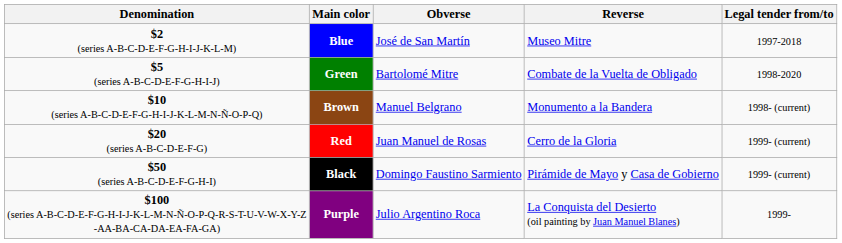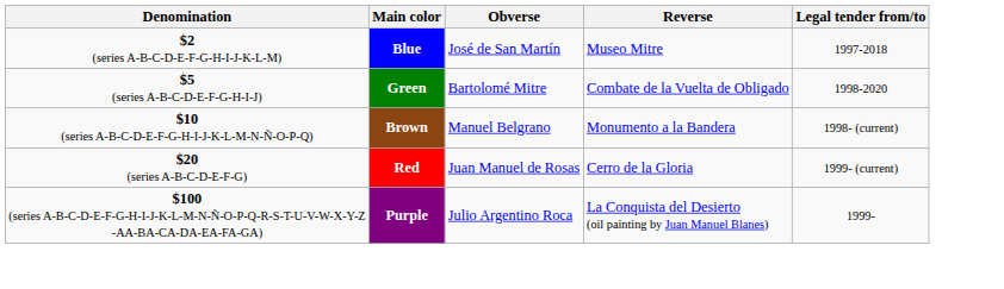 <table class="wikitable">
 <tr>
 <th>Denomination</th>
 <th>Main color</th>
 <th>Obverse</th>
 <th>Reverse</th>
 <th>Legal tender from/to</th>
 </tr>
 <tr align="center">
 <td><strong>$2</strong><br><small>(series A-B-C-D-E-F-G-H-I-J-K-L-M)</small></td>
 <td style="background:Blue; color:white"><strong>Blue</strong></td>
 <td align="left"><a href='#'>José de San Martín</a></td>
 <td align="left"><a href='#'>Museo Mitre</a></td>
 <td><small>1997-2018</small></td>
 </tr>
 <tr align="center">
 <td><strong>$5</strong><br><small>(series A-B-C-D-E-F-G-H-I-J)</small></td>
 <td style="background:Green; color:white"><strong>Green</strong></td>
 <td align="left"><a href='#'>Bartolomé Mitre</a></td>
 <td align="left"><a href='#'>Combate de la Vuelta de Obligado</a></td>
 <td><small>1998-2020</small></td>
 </tr>
 <tr align="center">
 <td><strong>$10</strong><br><small>(series A-B-C-D-E-F-G-H-I-J-K-L-M-N-Ñ-O-P-Q)</small></td>
 <td style="background:SaddleBrown; color:white"><strong>Brown</strong></td>
 <td align="left"><a href='#'>Manuel Belgrano</a></td>
 <td align="left"><a href='#'>Monumento a la Bandera</a></td>
 <td><small>1998- (current)</small></td>
 </tr>
 <tr align="center">
 <td><strong>$20</strong><br><small>(series A-B-C-D-E-F-G)</small></td>
 <td style="background:Red; color:white"><strong>Red</strong></td>
 <td align="left"><a href='#'>Juan Manuel de Rosas</a></td>
 <td align="left"><a href='#'>Cerro de la Gloria</a></td>
 <td><small>1999- (current)</small></td>
 </tr>
 <tr align="center">
-<td><strong>$50</strong><br><small>(series A-B-C-D-E-F-G-H-I)</small></td>
-<td style="background:black; color:white"><strong>Black</strong></td>
-<td align="left"><a href='#'>Domingo Faustino Sarmiento</a></td>
-<td align="left"><a href='#'>Pirámide de Mayo</a> y <a href='#'>Casa de Gobierno</a></td>
-<td><small>1999- (current)</small></td>
-</tr>
-<tr align="center">
 <td><strong>$100</strong><br><small>(series A-B-C-D-E-F-G-H-I-J-K-L-M-N-Ñ-O-P-Q-R-S-T-U-V-W-X-Y-Z<br>-AA-BA-CA-DA-EA-FA-GA)</small><br></td>
 <td style="background:Purple; color:white"><strong>Purple</strong></td>
 <td align="left"><a href='#'>Julio Argentino Roca</a></td>
 <td align="left"><a href='#'>La Conquista del Desierto</a><br><small>(oil painting by <a href='#'>Juan Manuel Blanes</a>)</small></td>
 <td><small>1999-</small></td>
 </tr>
 </table>
